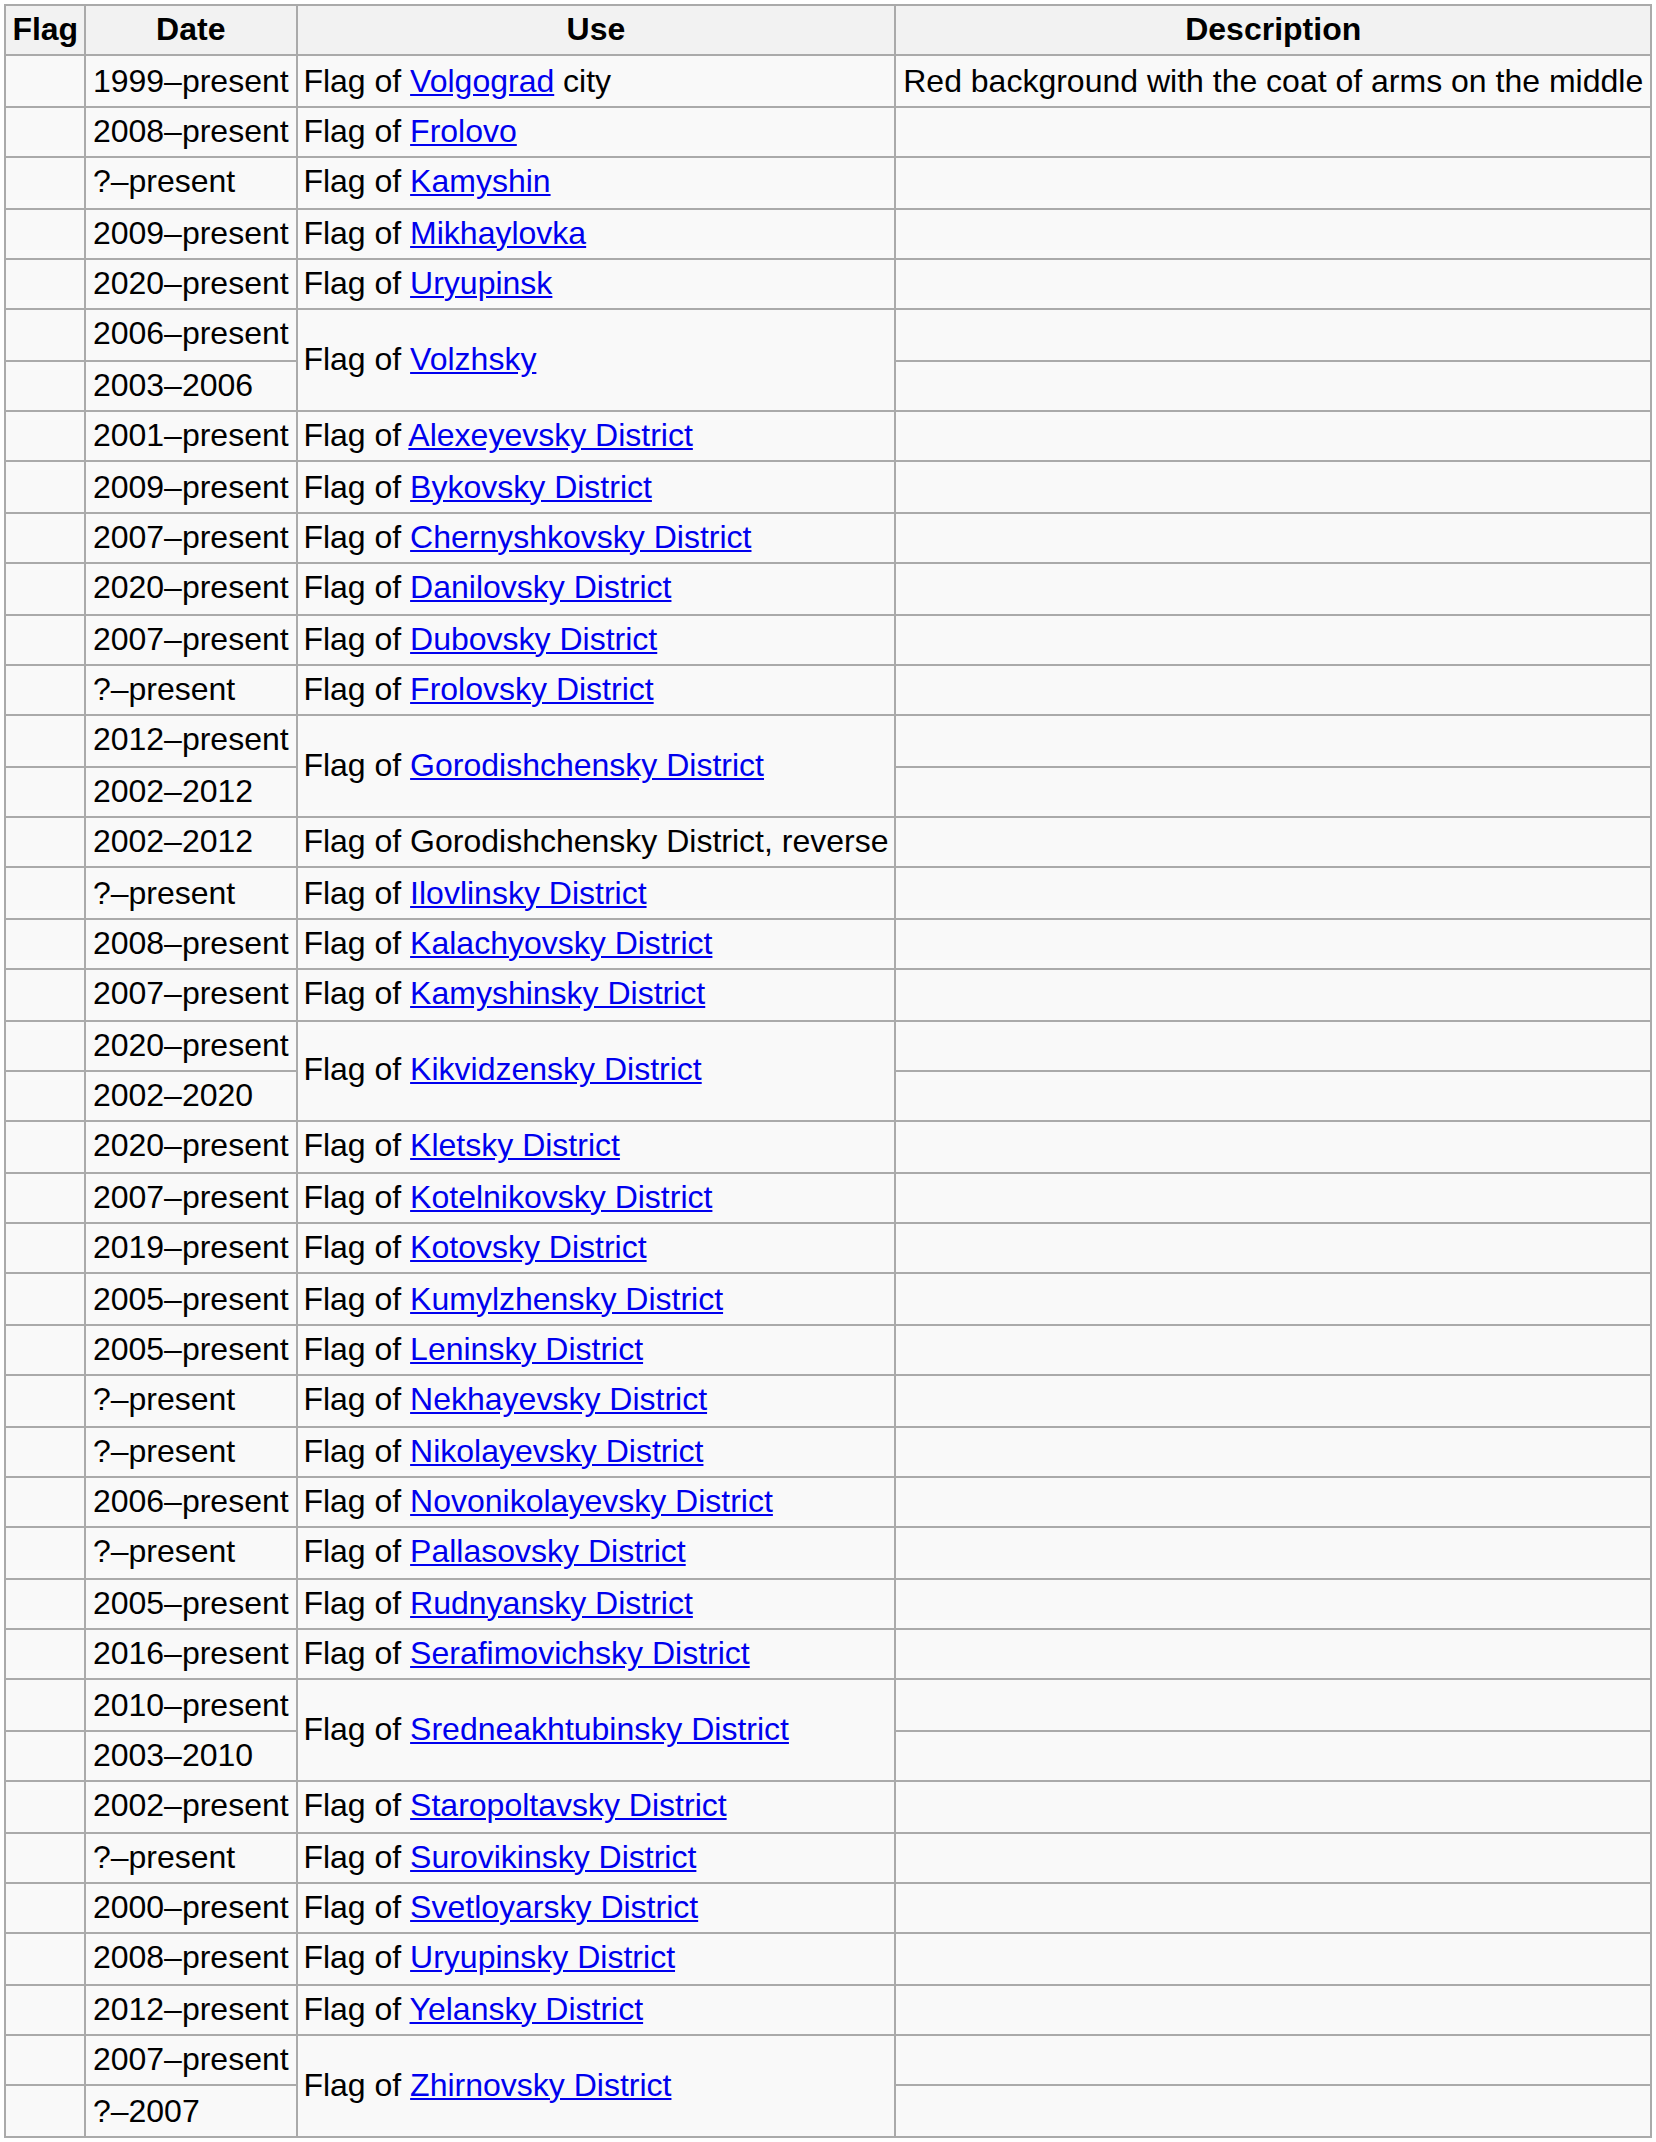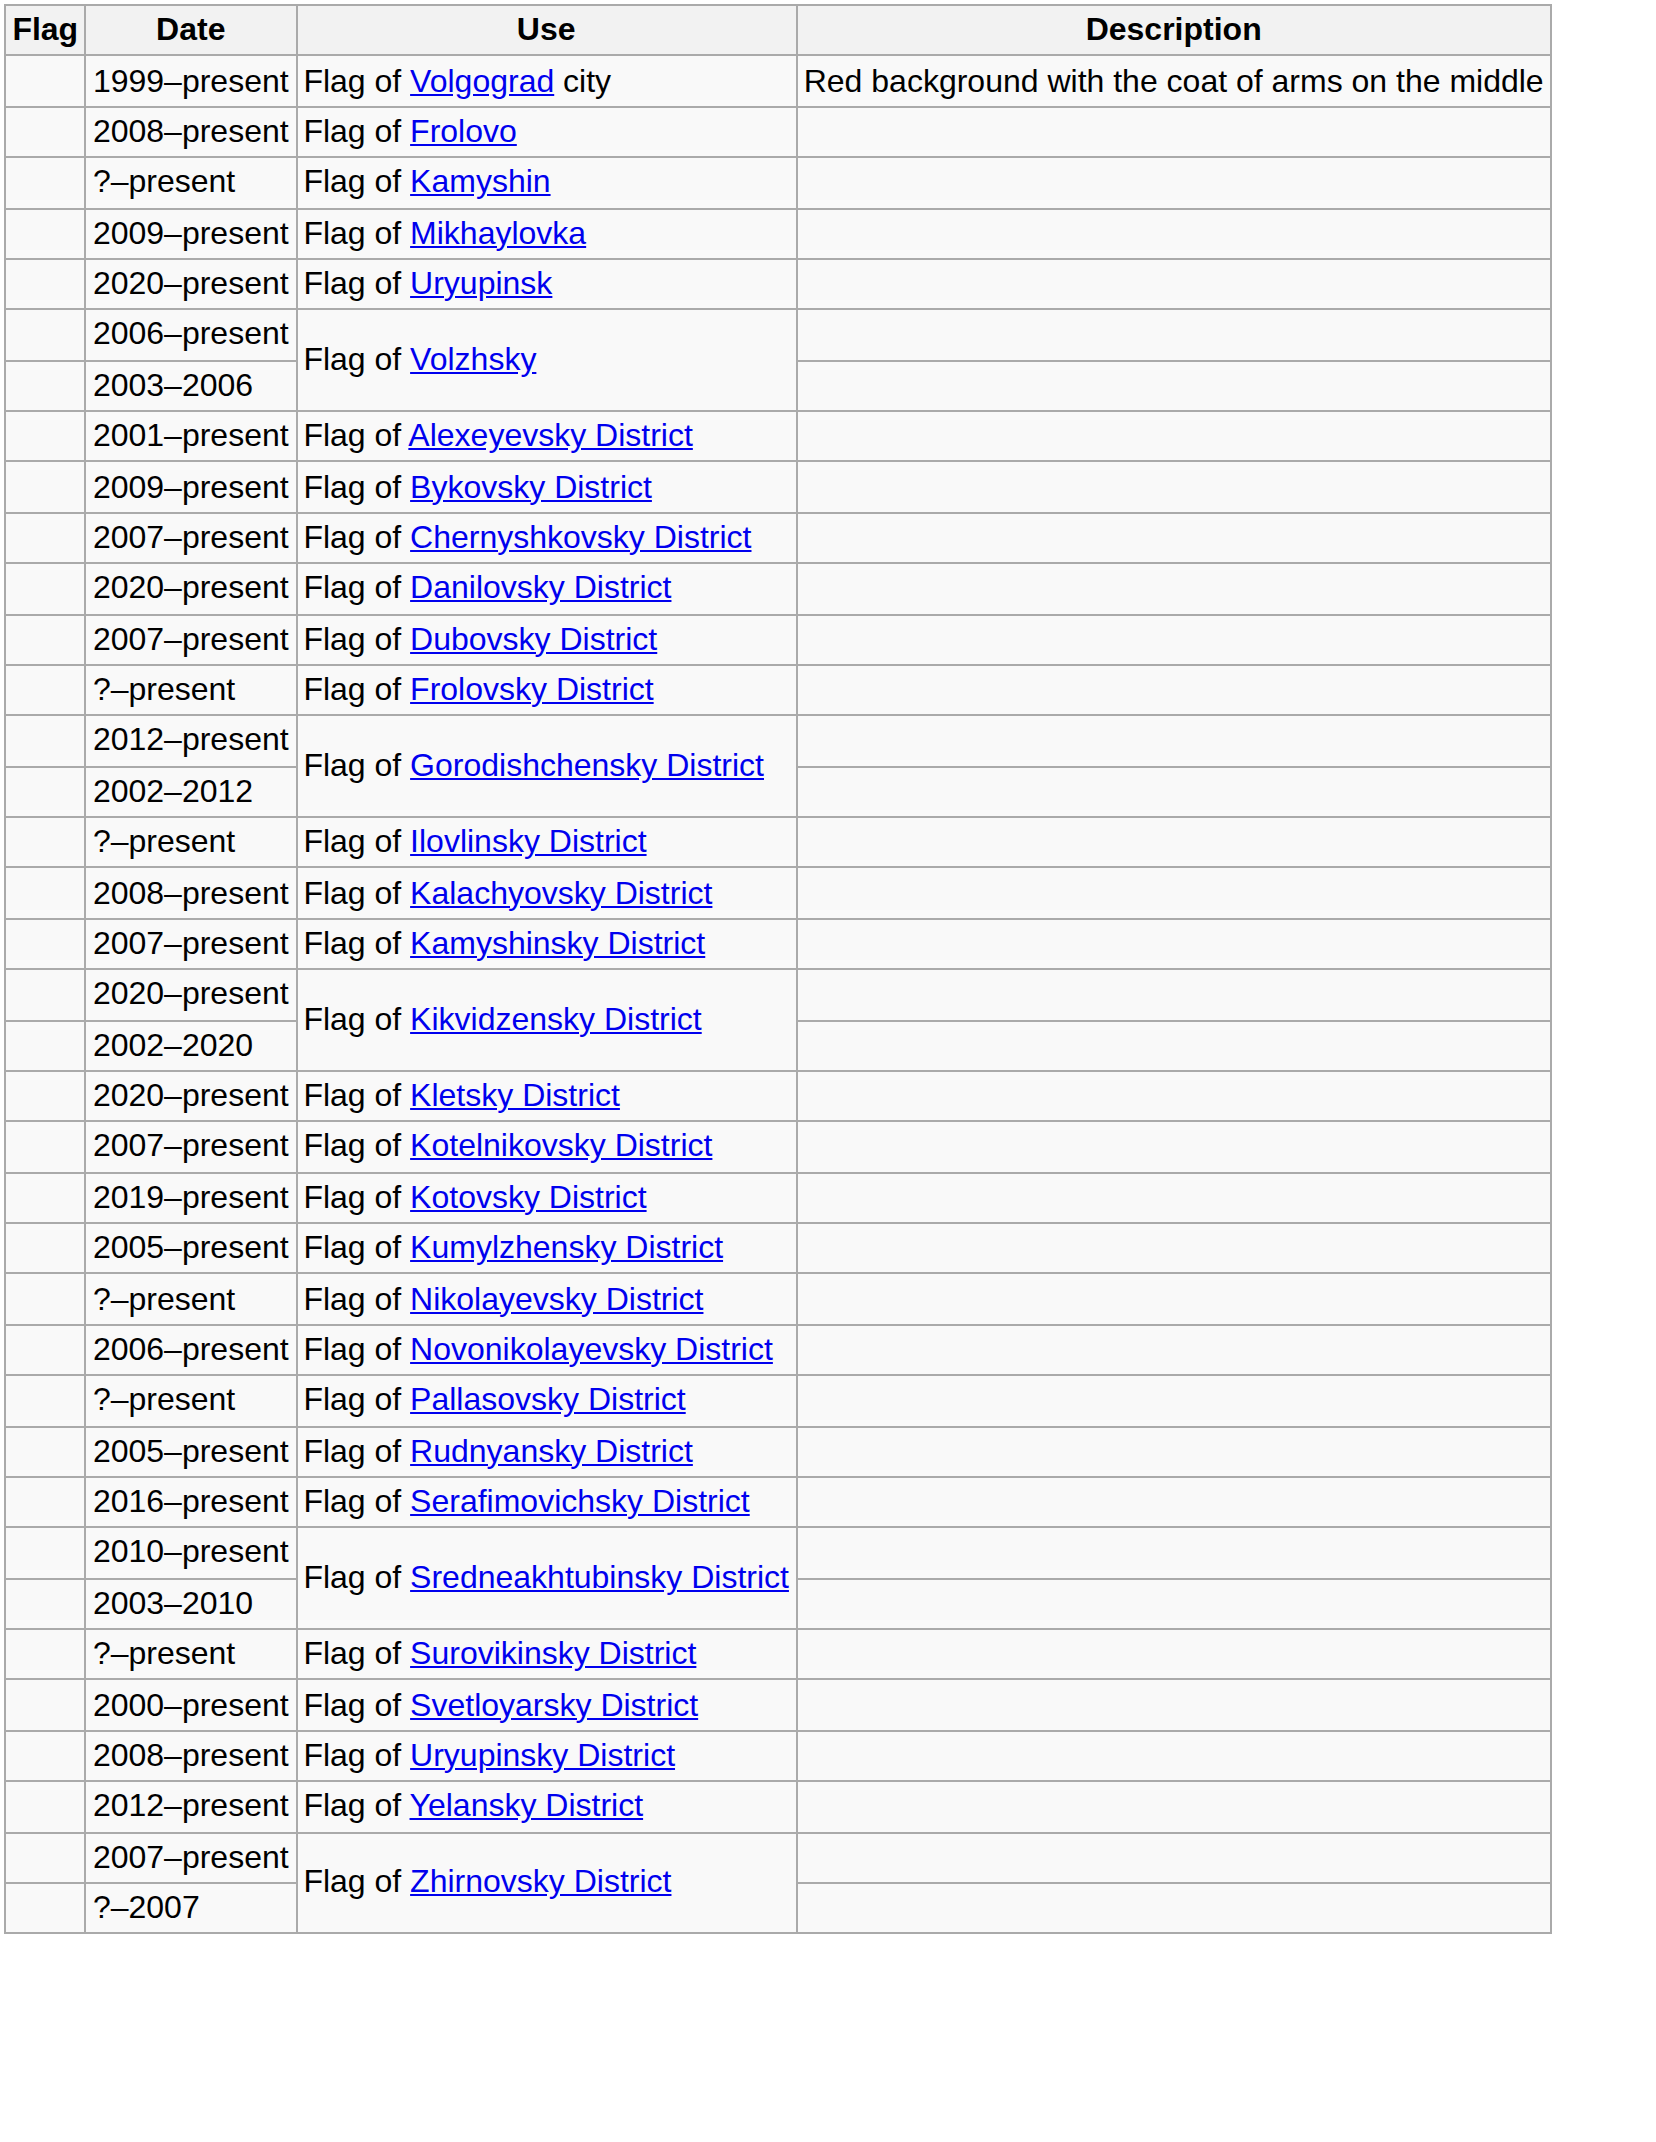 <table class="wikitable">
 <tr>
 <th>Flag</th>
 <th>Date</th>
 <th>Use</th>
 <th>Description</th>
 </tr>
 <tr>
 <td></td>
 <td>1999–present</td>
 <td>Flag of <a href='#'>Volgograd</a> city</td>
 <td>Red background with the coat of arms on the middle</td>
 </tr>
 <tr>
 <td></td>
 <td>2008–present</td>
 <td>Flag of <a href='#'>Frolovo</a></td>
 <td></td>
 </tr>
 <tr>
 <td></td>
 <td>?–present</td>
 <td>Flag of <a href='#'>Kamyshin</a></td>
 <td></td>
 </tr>
 <tr>
 <td></td>
 <td>2009–present</td>
 <td>Flag of <a href='#'>Mikhaylovka</a></td>
 <td></td>
 </tr>
 <tr>
 <td></td>
 <td>2020–present</td>
 <td>Flag of <a href='#'>Uryupinsk</a></td>
 <td></td>
 </tr>
 <tr>
 <td></td>
 <td>2006–present</td>
 <td rowspan="2">Flag of <a href='#'>Volzhsky</a></td>
 <td></td>
 </tr>
 <tr>
 <td></td>
 <td>2003–2006</td>
 <td></td>
 </tr>
 <tr>
 <td></td>
 <td>2001–present</td>
 <td>Flag of <a href='#'>Alexeyevsky District</a></td>
 <td></td>
 </tr>
 <tr>
 <td></td>
 <td>2009–present</td>
 <td>Flag of <a href='#'>Bykovsky District</a></td>
 <td></td>
 </tr>
 <tr>
 <td></td>
 <td>2007–present</td>
 <td>Flag of <a href='#'>Chernyshkovsky District</a></td>
 <td></td>
 </tr>
 <tr>
 <td></td>
 <td>2020–present</td>
 <td>Flag of <a href='#'>Danilovsky District</a></td>
 <td></td>
 </tr>
 <tr>
 <td></td>
 <td>2007–present</td>
 <td>Flag of <a href='#'>Dubovsky District</a></td>
 <td></td>
 </tr>
 <tr>
 <td></td>
 <td>?–present</td>
 <td>Flag of <a href='#'>Frolovsky District</a></td>
 <td></td>
 </tr>
 <tr>
 <td></td>
 <td>2012–present</td>
 <td rowspan="2">Flag of <a href='#'>Gorodishchensky District</a></td>
 <td></td>
 </tr>
 <tr>
 <td></td>
 <td>2002–2012</td>
 <td></td>
 </tr>
 <tr>
 <td></td>
-<td>2002–2012</td>
-<td>Flag of Gorodishchensky District, reverse</td>
-<td></td>
-</tr>
-<tr>
-<td></td>
 <td>?–present</td>
 <td>Flag of <a href='#'>Ilovlinsky District</a></td>
 <td></td>
 </tr>
 <tr>
 <td></td>
 <td>2008–present</td>
 <td>Flag of <a href='#'>Kalachyovsky District</a></td>
 <td></td>
 </tr>
 <tr>
 <td></td>
 <td>2007–present</td>
 <td>Flag of <a href='#'>Kamyshinsky District</a></td>
 <td></td>
 </tr>
 <tr>
 <td></td>
 <td>2020–present</td>
 <td rowspan="2">Flag of <a href='#'>Kikvidzensky District</a></td>
 <td></td>
 </tr>
 <tr>
 <td></td>
 <td>2002–2020</td>
 <td></td>
 </tr>
 <tr>
 <td></td>
 <td>2020–present</td>
 <td>Flag of <a href='#'>Kletsky District</a></td>
 <td></td>
 </tr>
 <tr>
 <td></td>
 <td>2007–present</td>
 <td>Flag of <a href='#'>Kotelnikovsky District</a></td>
 <td></td>
 </tr>
 <tr>
 <td></td>
 <td>2019–present</td>
 <td>Flag of <a href='#'>Kotovsky District</a></td>
 <td></td>
 </tr>
 <tr>
 <td></td>
 <td>2005–present</td>
 <td>Flag of <a href='#'>Kumylzhensky District</a></td>
 <td></td>
 </tr>
 <tr>
 <td></td>
-<td>2005–present</td>
-<td>Flag of <a href='#'>Leninsky District</a></td>
-<td></td>
-</tr>
-<tr>
-<td></td>
-<td>?–present</td>
-<td>Flag of <a href='#'>Nekhayevsky District</a></td>
-<td></td>
-</tr>
-<tr>
-<td></td>
 <td>?–present</td>
 <td>Flag of <a href='#'>Nikolayevsky District</a></td>
 <td></td>
 </tr>
 <tr>
 <td></td>
 <td>2006–present</td>
 <td>Flag of <a href='#'>Novonikolayevsky District</a></td>
 <td></td>
 </tr>
 <tr>
 <td></td>
 <td>?–present</td>
 <td>Flag of <a href='#'>Pallasovsky District</a></td>
 <td></td>
 </tr>
 <tr>
 <td></td>
 <td>2005–present</td>
 <td>Flag of <a href='#'>Rudnyansky District</a></td>
 <td></td>
 </tr>
 <tr>
 <td></td>
 <td>2016–present</td>
 <td>Flag of <a href='#'>Serafimovichsky District</a></td>
 <td></td>
 </tr>
 <tr>
 <td></td>
 <td>2010–present</td>
 <td rowspan="2">Flag of <a href='#'>Sredneakhtubinsky District</a></td>
 <td></td>
 </tr>
 <tr>
 <td></td>
 <td>2003–2010</td>
 <td></td>
 </tr>
 <tr>
 <td></td>
-<td>2002–present</td>
-<td>Flag of <a href='#'>Staropoltavsky District</a></td>
-<td></td>
-</tr>
-<tr>
-<td></td>
 <td>?–present</td>
 <td>Flag of <a href='#'>Surovikinsky District</a></td>
 <td></td>
 </tr>
 <tr>
 <td></td>
 <td>2000–present</td>
 <td>Flag of <a href='#'>Svetloyarsky District</a></td>
 <td></td>
 </tr>
 <tr>
 <td></td>
 <td>2008–present</td>
 <td>Flag of <a href='#'>Uryupinsky District</a></td>
 <td></td>
 </tr>
 <tr>
 <td></td>
 <td>2012–present</td>
 <td>Flag of <a href='#'>Yelansky District</a></td>
 <td></td>
 </tr>
 <tr>
 <td></td>
 <td>2007–present</td>
 <td rowspan="2">Flag of <a href='#'>Zhirnovsky District</a></td>
 <td></td>
 </tr>
 <tr>
 <td></td>
 <td>?–2007</td>
 <td></td>
 </tr>
 </table>
